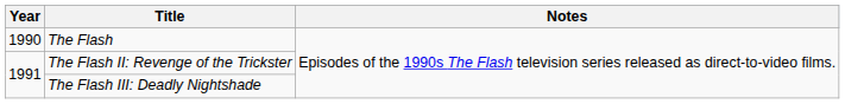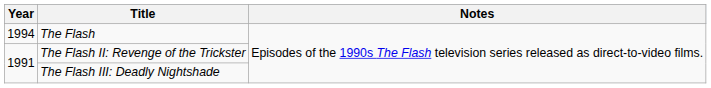 <table class="wikitable sortable">
 <tr style="background:#b0c4de;">
 <th>Year</th>
 <th>Title</th>
 <th>Notes</th>
 </tr>
 <tr>
-<td>1990</td>
+<td>1994</td>
 <td><em>The Flash</em></td>
 <td rowspan="3">Episodes of the <a href='#'>1990s <em>The Flash</em></a> television series released as direct-to-video films.</td>
 </tr>
 <tr>
 <td rowspan="2">1991</td>
 <td><em>The Flash II: Revenge of the Trickster</em></td>
 </tr>
 <tr>
 <td><em>The Flash III: Deadly Nightshade</em></td>
 </tr>
 </table>
